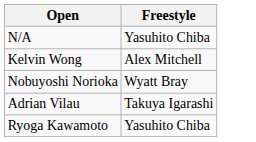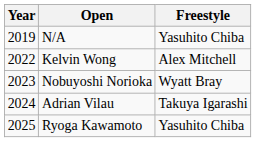 <table class="wikitable">
 <tr>
+<th>Year</th>
 <th>Open</th>
 <th>Freestyle</th>
 </tr>
 <tr>
+<td>2019</td>
 <td>N/A</td>
 <td> Yasuhito Chiba</td>
 </tr>
 <tr>
+<td>2022</td>
 <td> Kelvin Wong</td>
 <td> Alex Mitchell</td>
 </tr>
 <tr>
+<td>2023</td>
 <td> Nobuyoshi Norioka</td>
 <td> Wyatt Bray</td>
 </tr>
 <tr>
+<td>2024</td>
 <td> Adrian Vilau</td>
 <td> Takuya Igarashi</td>
 </tr>
 <tr>
+<td>2025</td>
 <td> Ryoga Kawamoto</td>
 <td> Yasuhito Chiba</td>
 </tr>
 </table>
